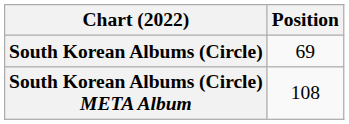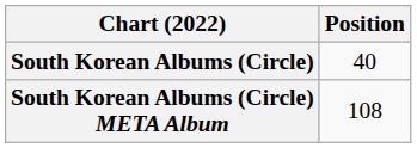 <table class="wikitable plainrowheaders" style="text-align:center">
 <tr>
 <th scope="col">Chart (2022)</th>
 <th scope="col">Position</th>
 </tr>
 <tr>
 <th scope="row">South Korean Albums (Circle)</th>
-<td>69</td>
+<td>40</td>
 </tr>
 <tr>
 <th scope="row">South Korean Albums (Circle)<br><em>META Album</em></th>
 <td>108</td>
 </tr>
 </table>
